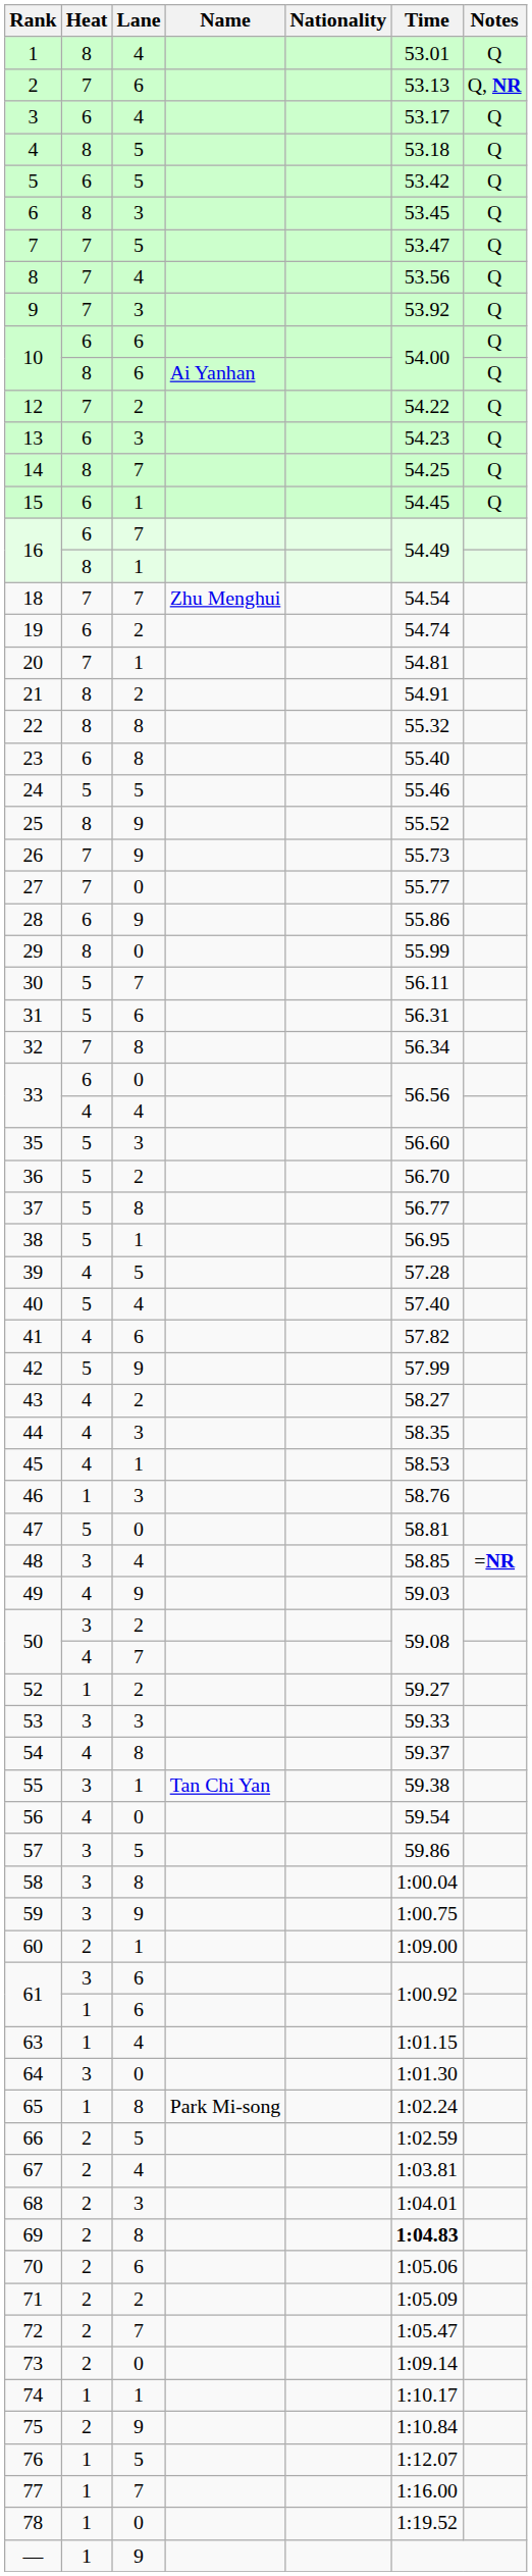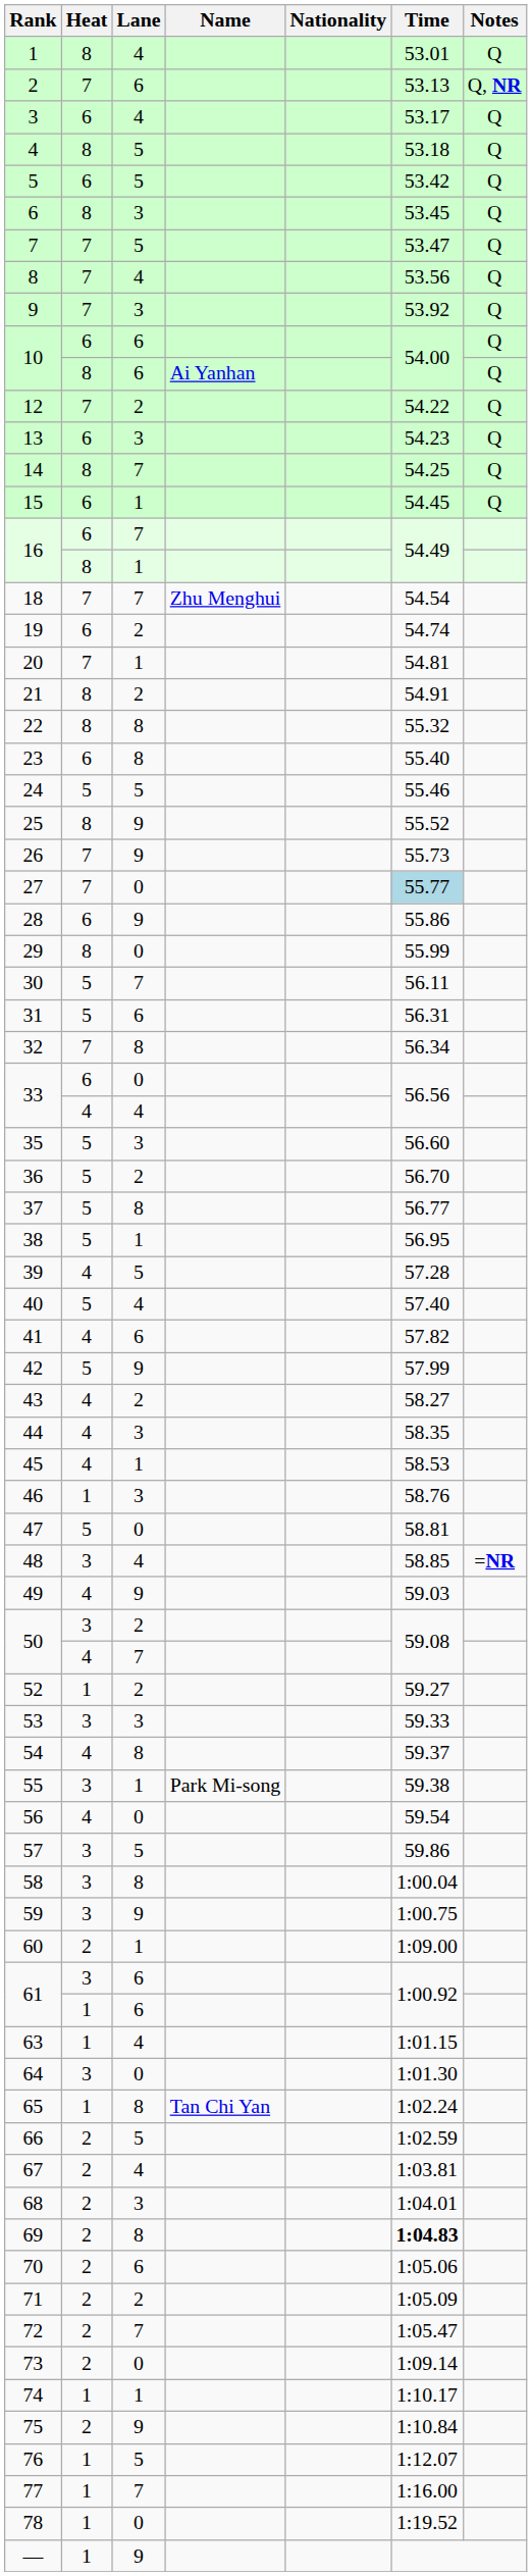 <table class="wikitable sortable" style="text-align:center">
 <tr>
 <th>Rank</th>
 <th>Heat</th>
 <th>Lane</th>
 <th>Name</th>
 <th>Nationality</th>
 <th>Time</th>
 <th>Notes</th>
 </tr>
 <tr bgcolor=ccffcc>
 <td>1</td>
 <td>8</td>
 <td>4</td>
 <td align=left></td>
 <td align=left></td>
 <td>53.01</td>
 <td>Q</td>
 </tr>
 <tr bgcolor=ccffcc>
 <td>2</td>
 <td>7</td>
 <td>6</td>
 <td align=left></td>
 <td align=left></td>
 <td>53.13</td>
 <td>Q, <strong><a href='#'>NR</a></strong></td>
 </tr>
 <tr bgcolor=ccffcc>
 <td>3</td>
 <td>6</td>
 <td>4</td>
 <td align=left></td>
 <td align=left></td>
 <td>53.17</td>
 <td>Q</td>
 </tr>
 <tr bgcolor=ccffcc>
 <td>4</td>
 <td>8</td>
 <td>5</td>
 <td align=left></td>
 <td align=left></td>
 <td>53.18</td>
 <td>Q</td>
 </tr>
 <tr bgcolor=ccffcc>
 <td>5</td>
 <td>6</td>
 <td>5</td>
 <td align=left></td>
 <td align=left></td>
 <td>53.42</td>
 <td>Q</td>
 </tr>
 <tr bgcolor=ccffcc>
 <td>6</td>
 <td>8</td>
 <td>3</td>
 <td align=left></td>
 <td align=left></td>
 <td>53.45</td>
 <td>Q</td>
 </tr>
 <tr bgcolor=ccffcc>
 <td>7</td>
 <td>7</td>
 <td>5</td>
 <td align=left></td>
 <td align=left></td>
 <td>53.47</td>
 <td>Q</td>
 </tr>
 <tr bgcolor=ccffcc>
 <td>8</td>
 <td>7</td>
 <td>4</td>
 <td align=left></td>
 <td align=left></td>
 <td>53.56</td>
 <td>Q</td>
 </tr>
 <tr bgcolor=ccffcc>
 <td>9</td>
 <td>7</td>
 <td>3</td>
 <td align=left></td>
 <td align=left></td>
 <td>53.92</td>
 <td>Q</td>
 </tr>
 <tr bgcolor=ccffcc>
 <td rowspan=2>10</td>
 <td>6</td>
 <td>6</td>
 <td align=left></td>
 <td align=left></td>
 <td rowspan=2>54.00</td>
 <td>Q</td>
 </tr>
 <tr bgcolor=ccffcc>
 <td>8</td>
 <td>6</td>
 <td align=left><a href='#'>Ai Yanhan</a></td>
 <td align=left></td>
 <td>Q</td>
 </tr>
 <tr bgcolor=ccffcc>
 <td>12</td>
 <td>7</td>
 <td>2</td>
 <td align=left></td>
 <td align=left></td>
 <td>54.22</td>
 <td>Q</td>
 </tr>
 <tr bgcolor=ccffcc>
 <td>13</td>
 <td>6</td>
 <td>3</td>
 <td align=left></td>
 <td align=left></td>
 <td>54.23</td>
 <td>Q</td>
 </tr>
 <tr bgcolor=ccffcc>
 <td>14</td>
 <td>8</td>
 <td>7</td>
 <td align=left></td>
 <td align=left></td>
 <td>54.25</td>
 <td>Q</td>
 </tr>
 <tr bgcolor=ccffcc>
 <td>15</td>
 <td>6</td>
 <td>1</td>
 <td align=left></td>
 <td align=left></td>
 <td>54.45</td>
 <td>Q</td>
 </tr>
 <tr bgcolor=e5ffe5>
 <td rowspan=2>16</td>
 <td>6</td>
 <td>7</td>
 <td align=left></td>
 <td align=left></td>
 <td rowspan=2>54.49</td>
 <td></td>
 </tr>
 <tr bgcolor=e5ffe5>
 <td>8</td>
 <td>1</td>
 <td align=left></td>
 <td align=left></td>
 <td></td>
 </tr>
 <tr>
 <td>18</td>
 <td>7</td>
 <td>7</td>
 <td align=left><a href='#'>Zhu Menghui</a></td>
 <td align=left></td>
 <td>54.54</td>
 <td></td>
 </tr>
 <tr>
 <td>19</td>
 <td>6</td>
 <td>2</td>
 <td align=left></td>
 <td align=left></td>
 <td>54.74</td>
 <td></td>
 </tr>
 <tr>
 <td>20</td>
 <td>7</td>
 <td>1</td>
 <td align=left></td>
 <td align=left></td>
 <td>54.81</td>
 <td></td>
 </tr>
 <tr>
 <td>21</td>
 <td>8</td>
 <td>2</td>
 <td align=left></td>
 <td align=left></td>
 <td>54.91</td>
 <td></td>
 </tr>
 <tr>
 <td>22</td>
 <td>8</td>
 <td>8</td>
 <td align=left></td>
 <td align=left></td>
 <td>55.32</td>
 <td></td>
 </tr>
 <tr>
 <td>23</td>
 <td>6</td>
 <td>8</td>
 <td align=left></td>
 <td align=left></td>
 <td>55.40</td>
 <td></td>
 </tr>
 <tr>
 <td>24</td>
 <td>5</td>
 <td>5</td>
 <td align=left></td>
 <td align=left></td>
 <td>55.46</td>
 <td></td>
 </tr>
 <tr>
 <td>25</td>
 <td>8</td>
 <td>9</td>
 <td align=left></td>
 <td align=left></td>
 <td>55.52</td>
 <td></td>
 </tr>
 <tr>
 <td>26</td>
 <td>7</td>
 <td>9</td>
 <td align=left></td>
 <td align=left></td>
 <td>55.73</td>
 <td></td>
 </tr>
 <tr>
 <td>27</td>
 <td>7</td>
 <td>0</td>
 <td align=left></td>
 <td align=left></td>
-<td>55.77</td>
+<td style="background: lightblue;">55.77</td>
 <td></td>
 </tr>
 <tr>
 <td>28</td>
 <td>6</td>
 <td>9</td>
 <td align=left></td>
 <td align=left></td>
 <td>55.86</td>
 <td></td>
 </tr>
 <tr>
 <td>29</td>
 <td>8</td>
 <td>0</td>
 <td align=left></td>
 <td align=left></td>
 <td>55.99</td>
 <td></td>
 </tr>
 <tr>
 <td>30</td>
 <td>5</td>
 <td>7</td>
 <td align=left></td>
 <td align=left></td>
 <td>56.11</td>
 <td></td>
 </tr>
 <tr>
 <td>31</td>
 <td>5</td>
 <td>6</td>
 <td align=left></td>
 <td align=left></td>
 <td>56.31</td>
 <td></td>
 </tr>
 <tr>
 <td>32</td>
 <td>7</td>
 <td>8</td>
 <td align=left></td>
 <td align=left></td>
 <td>56.34</td>
 <td></td>
 </tr>
 <tr>
 <td rowspan=2>33</td>
 <td>6</td>
 <td>0</td>
 <td align=left></td>
 <td align=left></td>
 <td rowspan=2>56.56</td>
 <td></td>
 </tr>
 <tr>
 <td>4</td>
 <td>4</td>
 <td align=left></td>
 <td align=left></td>
 <td></td>
 </tr>
 <tr>
 <td>35</td>
 <td>5</td>
 <td>3</td>
 <td align=left></td>
 <td align=left></td>
 <td>56.60</td>
 <td></td>
 </tr>
 <tr>
 <td>36</td>
 <td>5</td>
 <td>2</td>
 <td align=left></td>
 <td align=left></td>
 <td>56.70</td>
 <td></td>
 </tr>
 <tr>
 <td>37</td>
 <td>5</td>
 <td>8</td>
 <td align=left></td>
 <td align=left></td>
 <td>56.77</td>
 <td></td>
 </tr>
 <tr>
 <td>38</td>
 <td>5</td>
 <td>1</td>
 <td align=left></td>
 <td align=left></td>
 <td>56.95</td>
 <td></td>
 </tr>
 <tr>
 <td>39</td>
 <td>4</td>
 <td>5</td>
 <td align=left></td>
 <td align=left></td>
 <td>57.28</td>
 <td></td>
 </tr>
 <tr>
 <td>40</td>
 <td>5</td>
 <td>4</td>
 <td align=left></td>
 <td align=left></td>
 <td>57.40</td>
 <td></td>
 </tr>
 <tr>
 <td>41</td>
 <td>4</td>
 <td>6</td>
 <td align=left></td>
 <td align=left></td>
 <td>57.82</td>
 <td></td>
 </tr>
 <tr>
 <td>42</td>
 <td>5</td>
 <td>9</td>
 <td align=left></td>
 <td align=left></td>
 <td>57.99</td>
 <td></td>
 </tr>
 <tr>
 <td>43</td>
 <td>4</td>
 <td>2</td>
 <td align=left></td>
 <td align=left></td>
 <td>58.27</td>
 <td></td>
 </tr>
 <tr>
 <td>44</td>
 <td>4</td>
 <td>3</td>
 <td align=left></td>
 <td align=left></td>
 <td>58.35</td>
 <td></td>
 </tr>
 <tr>
 <td>45</td>
 <td>4</td>
 <td>1</td>
 <td align=left></td>
 <td align=left></td>
 <td>58.53</td>
 <td></td>
 </tr>
 <tr>
 <td>46</td>
 <td>1</td>
 <td>3</td>
 <td align=left></td>
 <td align=left></td>
 <td>58.76</td>
 <td></td>
 </tr>
 <tr>
 <td>47</td>
 <td>5</td>
 <td>0</td>
 <td align=left></td>
 <td align=left></td>
 <td>58.81</td>
 <td></td>
 </tr>
 <tr>
 <td>48</td>
 <td>3</td>
 <td>4</td>
 <td align=left></td>
 <td align=left></td>
 <td>58.85</td>
 <td>=<strong><a href='#'>NR</a></strong></td>
 </tr>
 <tr>
 <td>49</td>
 <td>4</td>
 <td>9</td>
 <td align=left></td>
 <td align=left></td>
 <td>59.03</td>
 <td></td>
 </tr>
 <tr>
 <td rowspan=2>50</td>
 <td>3</td>
 <td>2</td>
 <td align=left></td>
 <td align=left></td>
 <td rowspan=2>59.08</td>
 <td></td>
 </tr>
 <tr>
 <td>4</td>
 <td>7</td>
 <td align=left></td>
 <td align=left></td>
 <td></td>
 </tr>
 <tr>
 <td>52</td>
 <td>1</td>
 <td>2</td>
 <td align=left></td>
 <td align=left></td>
 <td>59.27</td>
 <td></td>
 </tr>
 <tr>
 <td>53</td>
 <td>3</td>
 <td>3</td>
 <td align=left></td>
 <td align=left></td>
 <td>59.33</td>
 <td></td>
 </tr>
 <tr>
 <td>54</td>
 <td>4</td>
 <td>8</td>
 <td align=left></td>
 <td align=left></td>
 <td>59.37</td>
 <td></td>
 </tr>
 <tr>
 <td>55</td>
 <td>3</td>
 <td>1</td>
-<td align=left><a href='#'>Tan Chi Yan</a></td>
+<td align=left>Park Mi-song</td>
 <td align=left></td>
 <td>59.38</td>
 <td></td>
 </tr>
 <tr>
 <td>56</td>
 <td>4</td>
 <td>0</td>
 <td align=left></td>
 <td align=left></td>
 <td>59.54</td>
 <td></td>
 </tr>
 <tr>
 <td>57</td>
 <td>3</td>
 <td>5</td>
 <td align=left></td>
 <td align=left></td>
 <td>59.86</td>
 <td></td>
 </tr>
 <tr>
 <td>58</td>
 <td>3</td>
 <td>8</td>
 <td align=left></td>
 <td align=left></td>
 <td>1:00.04</td>
 <td></td>
 </tr>
 <tr>
 <td>59</td>
 <td>3</td>
 <td>9</td>
 <td align=left></td>
 <td align=left></td>
 <td>1:00.75</td>
 <td></td>
 </tr>
 <tr>
 <td>60</td>
 <td>2</td>
 <td>1</td>
 <td align=left></td>
 <td align=left></td>
 <td>1:09.00</td>
 <td></td>
 </tr>
 <tr>
 <td rowspan=2>61</td>
 <td>3</td>
 <td>6</td>
 <td align=left></td>
 <td align=left></td>
 <td rowspan=2>1:00.92</td>
 <td></td>
 </tr>
 <tr>
 <td>1</td>
 <td>6</td>
 <td align=left></td>
 <td align=left></td>
 <td></td>
 </tr>
 <tr>
 <td>63</td>
 <td>1</td>
 <td>4</td>
 <td align=left></td>
 <td align=left></td>
 <td>1:01.15</td>
 <td></td>
 </tr>
 <tr>
 <td>64</td>
 <td>3</td>
 <td>0</td>
 <td align=left></td>
 <td align=left></td>
 <td>1:01.30</td>
 <td></td>
 </tr>
 <tr>
 <td>65</td>
 <td>1</td>
 <td>8</td>
-<td align=left>Park Mi-song</td>
+<td align=left><a href='#'>Tan Chi Yan</a></td>
 <td align=left></td>
 <td>1:02.24</td>
 <td></td>
 </tr>
 <tr>
 <td>66</td>
 <td>2</td>
 <td>5</td>
 <td align=left></td>
 <td align=left></td>
 <td>1:02.59</td>
 <td></td>
 </tr>
 <tr>
 <td>67</td>
 <td>2</td>
 <td>4</td>
 <td align=left></td>
 <td align=left></td>
 <td>1:03.81</td>
 <td></td>
 </tr>
 <tr>
 <td>68</td>
 <td>2</td>
 <td>3</td>
 <td align=left></td>
 <td align=left></td>
 <td>1:04.01</td>
 <td></td>
 </tr>
 <tr>
 <td>69</td>
 <td>2</td>
 <td>8</td>
 <td align=left></td>
 <td align=left></td>
 <td><strong>1:04.83</strong></td>
 <td></td>
 </tr>
 <tr>
 <td>70</td>
 <td>2</td>
 <td>6</td>
 <td align=left></td>
 <td align=left></td>
 <td>1:05.06</td>
 <td></td>
 </tr>
 <tr>
 <td>71</td>
 <td>2</td>
 <td>2</td>
 <td align=left></td>
 <td align=left></td>
 <td>1:05.09</td>
 <td></td>
 </tr>
 <tr>
 <td>72</td>
 <td>2</td>
 <td>7</td>
 <td align=left></td>
 <td align=left></td>
 <td>1:05.47</td>
 <td></td>
 </tr>
 <tr>
 <td>73</td>
 <td>2</td>
 <td>0</td>
 <td align=left></td>
 <td align=left></td>
 <td>1:09.14</td>
 <td></td>
 </tr>
 <tr>
 <td>74</td>
 <td>1</td>
 <td>1</td>
 <td align=left></td>
 <td align=left></td>
 <td>1:10.17</td>
 <td></td>
 </tr>
 <tr>
 <td>75</td>
 <td>2</td>
 <td>9</td>
 <td align=left></td>
 <td align=left></td>
 <td>1:10.84</td>
 <td></td>
 </tr>
 <tr>
 <td>76</td>
 <td>1</td>
 <td>5</td>
 <td align=left></td>
 <td align=left></td>
 <td>1:12.07</td>
 <td></td>
 </tr>
 <tr>
 <td>77</td>
 <td>1</td>
 <td>7</td>
 <td align=left></td>
 <td align=left></td>
 <td>1:16.00</td>
 <td></td>
 </tr>
 <tr>
 <td>78</td>
 <td>1</td>
 <td>0</td>
 <td align=left></td>
 <td align=left></td>
 <td>1:19.52</td>
 <td></td>
 </tr>
 <tr>
 <td>—</td>
 <td>1</td>
 <td>9</td>
 <td align=left></td>
 <td align=left></td>
 <td colspan=2></td>
 </tr>
 </table>
